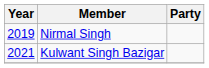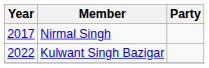 <table class="wikitable sortable">
 <tr>
 <th>Year</th>
 <th>Member</th>
 <th colspan="2">Party</th>
 </tr>
 <tr>
-<td><a href='#'>2019</a></td>
+<td><a href='#'>2017</a></td>
 <td><a href='#'>Nirmal Singh</a></td>
 <td></td>
 </tr>
 <tr>
-<td><a href='#'>2021</a></td>
+<td><a href='#'>2022</a></td>
 <td><a href='#'>Kulwant Singh Bazigar</a></td>
 <td></td>
 </tr>
 <tr>
 </tr>
 </table>
